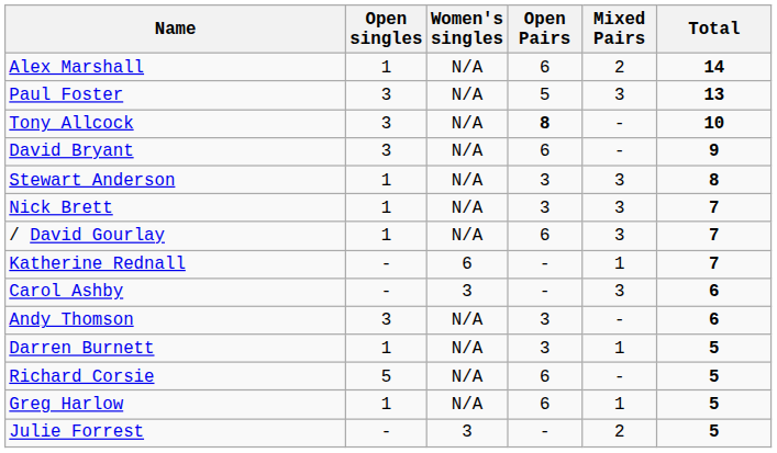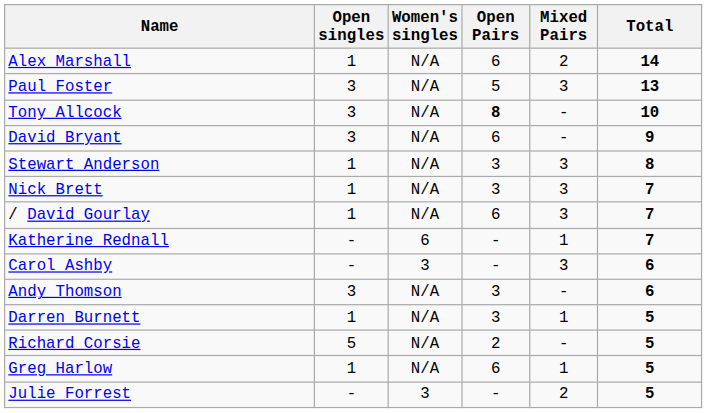 <table class="wikitable" style="text-align:center">
 <tr>
 <th width=250>Name</th>
 <th width=50>Open singles</th>
 <th width=50>Women's singles</th>
 <th width=50>Open Pairs</th>
 <th width=50>Mixed Pairs</th>
 <th width=80>Total</th>
 </tr>
 <tr align=center>
 <td align=left> <a href='#'>Alex Marshall</a></td>
 <td>1</td>
 <td><span>N/A</span></td>
 <td>6</td>
 <td>2</td>
 <td><strong>14</strong></td>
 </tr>
 <tr>
 <td align=left> <a href='#'>Paul Foster</a></td>
 <td>3</td>
 <td><span>N/A</span></td>
 <td>5</td>
 <td>3</td>
 <td><strong>13</strong></td>
 </tr>
 <tr>
 <td align=left> <a href='#'>Tony Allcock</a></td>
 <td>3</td>
 <td><span>N/A</span></td>
 <td><strong>8</strong></td>
 <td>-</td>
 <td><strong>10</strong></td>
 </tr>
 <tr>
 <td align=left> <a href='#'>David Bryant</a></td>
 <td>3</td>
 <td><span>N/A</span></td>
 <td>6</td>
 <td>-</td>
 <td><strong>9</strong></td>
 </tr>
 <tr>
 <td align=left> <a href='#'>Stewart Anderson</a></td>
 <td>1</td>
 <td><span>N/A</span></td>
 <td>3</td>
 <td>3</td>
 <td><strong>8</strong></td>
 </tr>
 <tr>
 <td align=left> <a href='#'>Nick Brett</a></td>
 <td>1</td>
 <td><span>N/A</span></td>
 <td>3</td>
 <td>3</td>
 <td><strong>7</strong></td>
 </tr>
 <tr>
 <td align=left>/ <a href='#'>David Gourlay</a></td>
 <td>1</td>
 <td><span>N/A</span></td>
 <td>6</td>
 <td>3</td>
 <td><strong>7</strong></td>
 </tr>
 <tr>
 <td align=left> <a href='#'>Katherine Rednall</a></td>
 <td>-</td>
 <td>6</td>
 <td>-</td>
 <td>1</td>
 <td><strong>7</strong></td>
 </tr>
 <tr>
 <td align=left> <a href='#'>Carol Ashby</a></td>
 <td>-</td>
 <td>3</td>
 <td>-</td>
 <td>3</td>
 <td><strong>6</strong></td>
 </tr>
 <tr>
 <td align=left> <a href='#'>Andy Thomson</a></td>
 <td>3</td>
 <td><span>N/A</span></td>
 <td>3</td>
 <td>-</td>
 <td><strong>6</strong></td>
 </tr>
 <tr>
 <td align=left> <a href='#'>Darren Burnett</a></td>
 <td>1</td>
 <td><span>N/A</span></td>
 <td>3</td>
 <td>1</td>
 <td><strong>5</strong></td>
 </tr>
 <tr>
 <td align=left> <a href='#'>Richard Corsie</a></td>
 <td>5</td>
 <td><span>N/A</span></td>
-<td>6</td>
+<td>2</td>
 <td>-</td>
 <td><strong>5</strong></td>
 </tr>
 <tr>
 <td align=left> <a href='#'>Greg Harlow</a></td>
 <td>1</td>
 <td><span>N/A</span></td>
 <td>6</td>
 <td>1</td>
 <td><strong>5</strong></td>
 </tr>
 <tr>
 <td align=left> <a href='#'>Julie Forrest</a></td>
 <td>-</td>
 <td>3</td>
 <td>-</td>
 <td>2</td>
 <td><strong>5</strong></td>
 </tr>
 </table>
